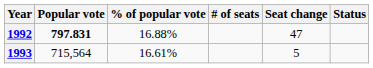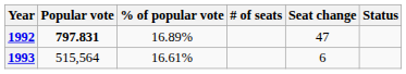 <table class="wikitable" style="text-align:center">
 <tr>
 <th>Year</th>
 <th>Popular vote</th>
 <th>% of popular vote</th>
 <th># of seats</th>
 <th>Seat change</th>
 <th>Status</th>
 </tr>
 <tr>
 <th><a href='#'>1992</a></th>
 <td><strong>797.831</strong></td>
-<td>16.88%</td>
+<td>16.89%</td>
 <td></td>
 <td> 47</td>
 <td></td>
 </tr>
 <tr>
 <th><a href='#'>1993</a></th>
-<td>715,564</td>
+<td>515,564</td>
 <td>16.61%</td>
 <td></td>
-<td> 5</td>
+<td> 6</td>
 <td></td>
 </tr>
 </table>
